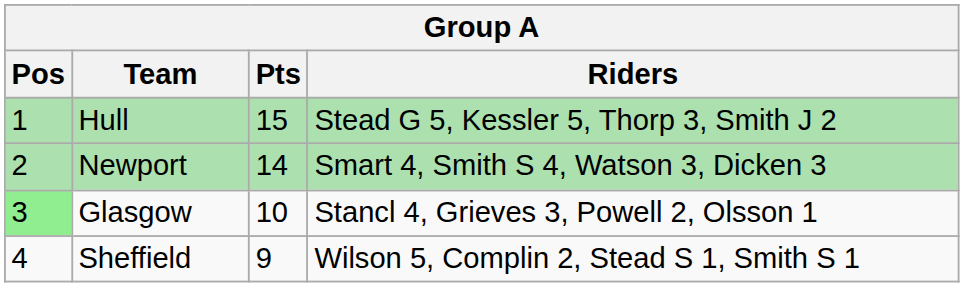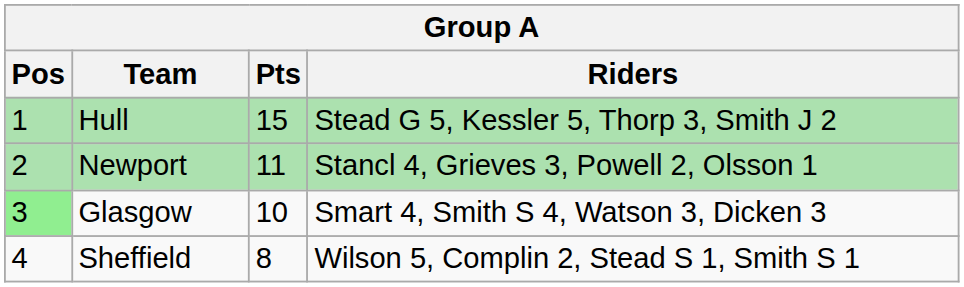 <table class="wikitable">
 <tr>
 <th colspan="4">Group A</th>
 </tr>
 <tr>
 <th width=20>Pos</th>
 <th width=90>Team</th>
 <th width=20>Pts</th>
 <th width=350>Riders</th>
 </tr>
 <tr style="background:#ACE1AF;">
 <td>1</td>
 <td align=left>Hull</td>
 <td>15</td>
 <td>Stead G 5, Kessler 5, Thorp 3, Smith J 2</td>
 </tr>
 <tr style="background:#ACE1AF;">
 <td>2</td>
 <td align=left>Newport</td>
-<td>14</td>
-<td>Smart 4, Smith S 4, Watson 3, Dicken 3</td>
+<td>11</td>
+<td>Stancl 4, Grieves 3, Powell 2, Olsson 1</td>
 </tr>
 <tr>
 <td style="background: lightgreen;">3</td>
 <td align=left>Glasgow</td>
 <td>10</td>
-<td>Stancl 4, Grieves 3, Powell 2, Olsson 1</td>
+<td>Smart 4, Smith S 4, Watson 3, Dicken 3</td>
 </tr>
 <tr>
 <td>4</td>
 <td align=left>Sheffield</td>
-<td>9</td>
+<td>8</td>
 <td>Wilson 5, Complin 2, Stead S 1, Smith S 1</td>
 </tr>
 </table>
